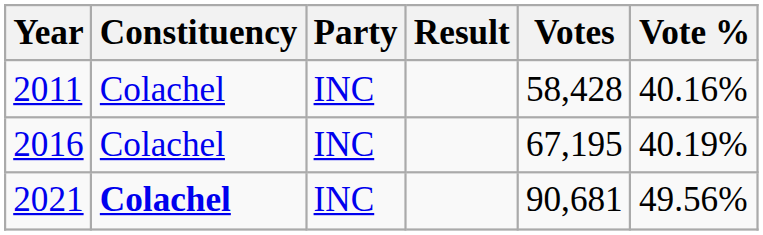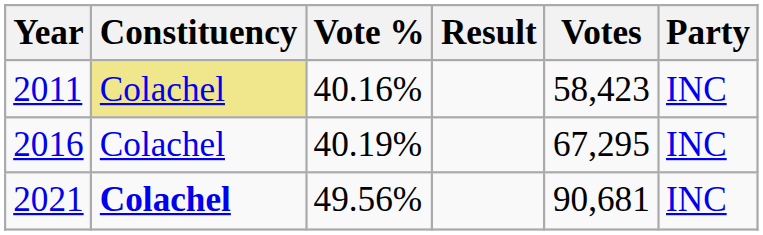 <table class="wikitable sortable">
 <tr>
 <th>Year</th>
 <th>Constituency</th>
-<th>Party</th>
+<th><strong>Vote %</strong></th>
 <th>Result</th>
 <th>Votes</th>
-<th><strong>Vote %</strong></th>
+<th>Party</th>
 </tr>
 <tr>
 <td><a href='#'>2011</a></td>
-<td><a href='#'>Colachel</a></td>
+<td style="background: khaki;"><a href='#'>Colachel</a></td>
+<td>40.16%</td>
+<td></td>
+<td>58,423</td>
 <td><a href='#'>INC</a></td>
-<td></td>
-<td>58,428</td>
-<td>40.16%</td>
 </tr>
 <tr>
 <td><a href='#'>2016</a></td>
 <td><a href='#'>Colachel</a></td>
+<td>40.19%</td>
+<td></td>
+<td>67,295</td>
 <td><a href='#'>INC</a></td>
-<td></td>
-<td>67,195</td>
-<td>40.19%</td>
 </tr>
 <tr>
 <td><a href='#'>2021</a></td>
 <td><strong><a href='#'>Colachel</a></strong></td>
-<td><a href='#'>INC</a></td>
+<td>49.56%</td>
 <td></td>
 <td>90,681</td>
-<td>49.56%</td>
+<td><a href='#'>INC</a></td>
 </tr>
 </table>
